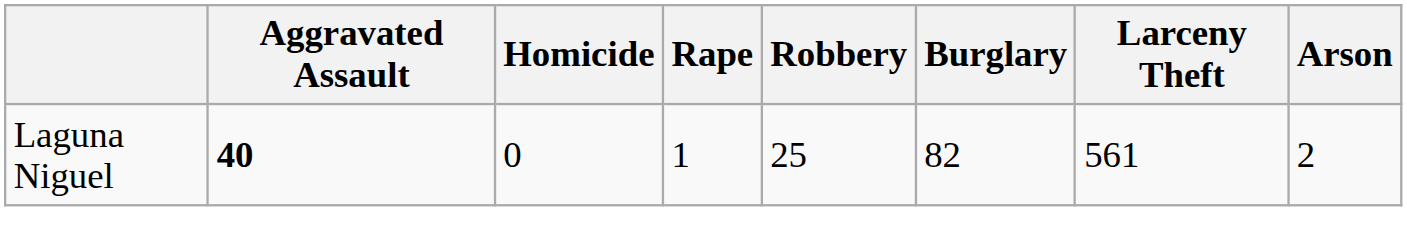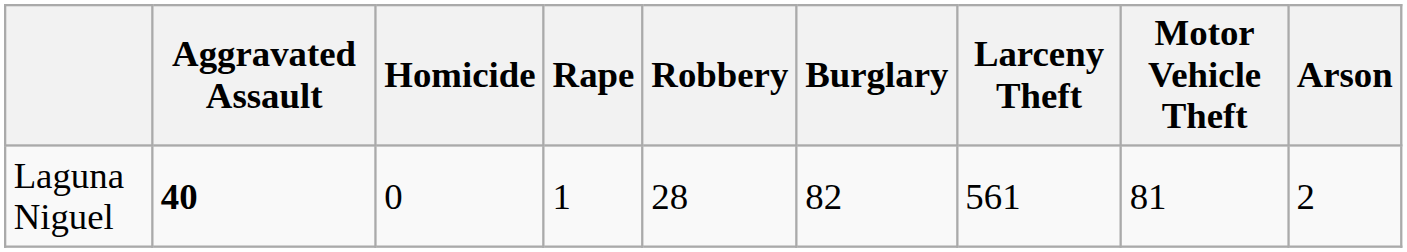 <table class="wikitable">
 <tr>
 <th></th>
 <th>Aggravated Assault</th>
 <th>Homicide</th>
 <th>Rape</th>
 <th>Robbery</th>
 <th>Burglary</th>
 <th>Larceny Theft</th>
+<th>Motor Vehicle Theft</th>
 <th>Arson</th>
 </tr>
 <tr>
 <td>Laguna Niguel</td>
 <td><strong>40</strong></td>
 <td>0</td>
 <td>1</td>
-<td>25</td>
+<td>28</td>
 <td>82</td>
 <td>561</td>
+<td>81</td>
 <td>2</td>
 </tr>
 </table>
